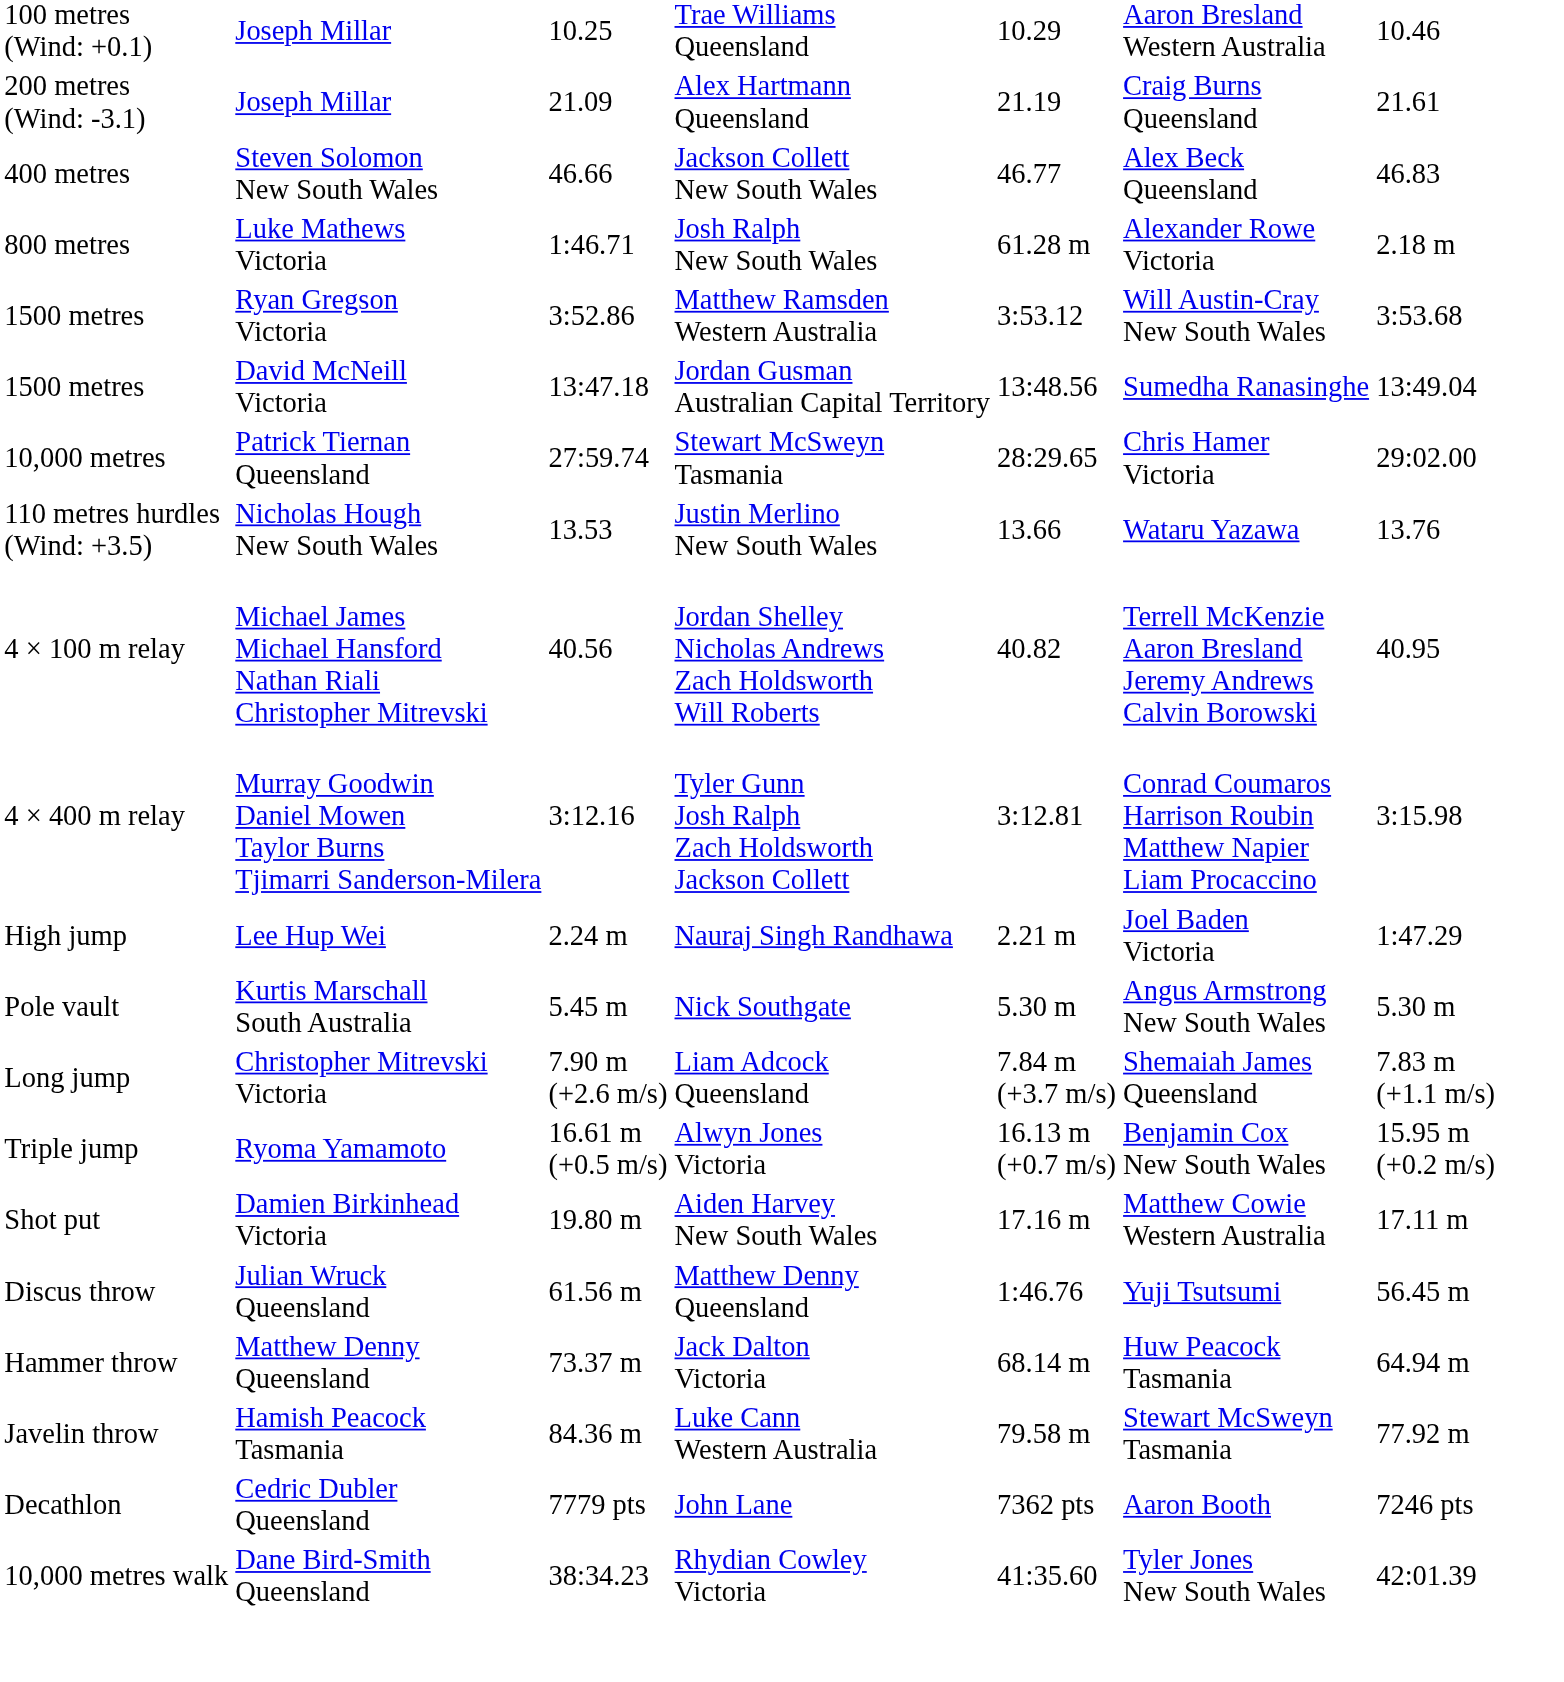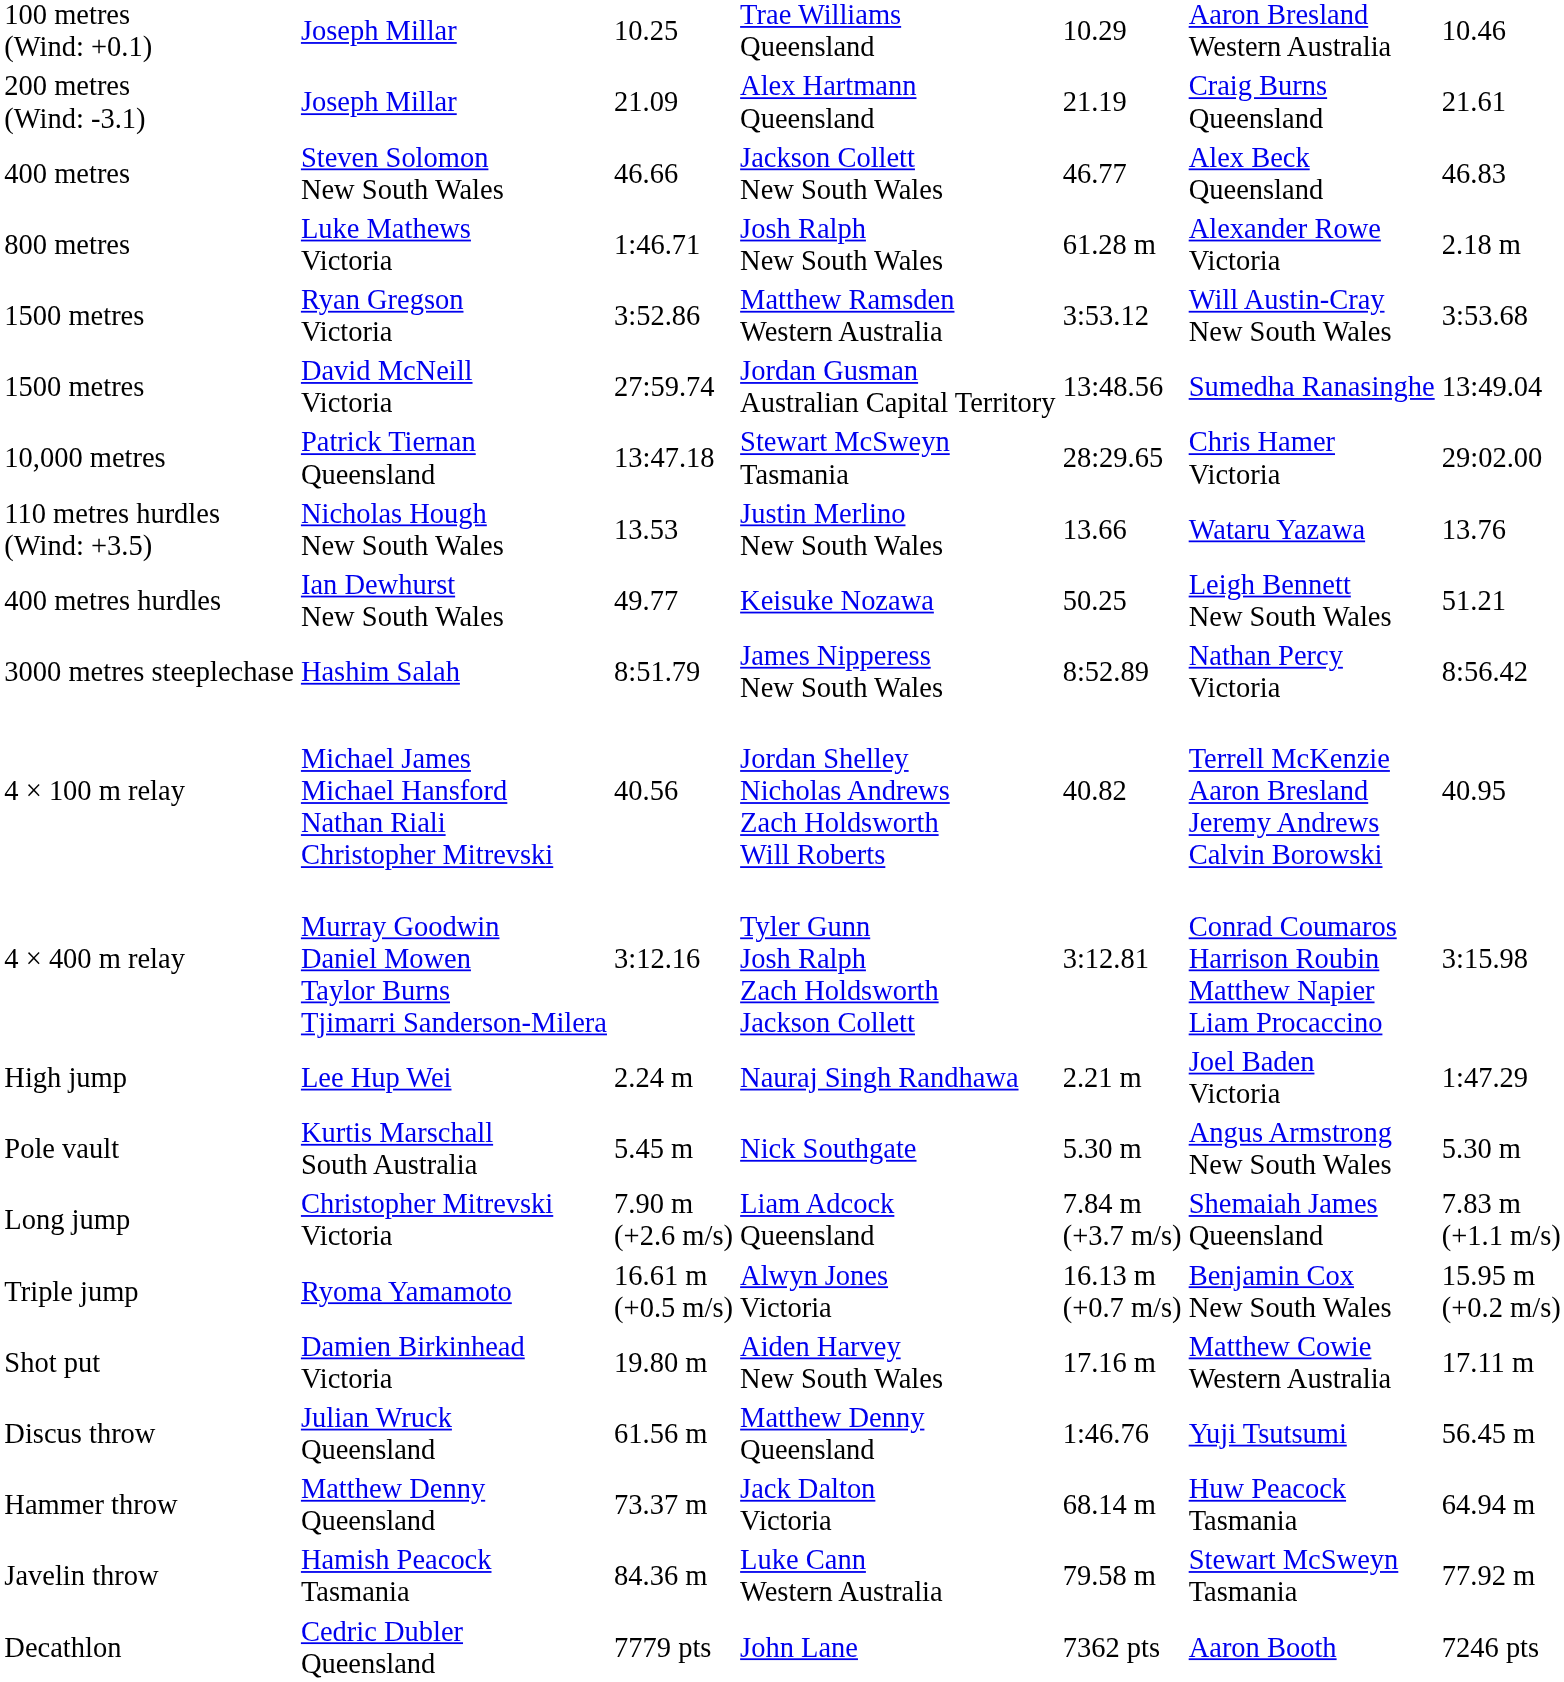 <table>
 <tr>
 <td>100 metres<br>(Wind: +0.1)</td>
 <td><a href='#'>Joseph Millar</a><br></td>
 <td>10.25</td>
 <td><a href='#'>Trae Williams</a><br>Queensland</td>
 <td>10.29</td>
 <td><a href='#'>Aaron Bresland</a><br>Western Australia</td>
 <td>10.46</td>
 </tr>
 <tr>
 <td>200 metres<br>(Wind: -3.1)</td>
 <td><a href='#'>Joseph Millar</a><br></td>
 <td>21.09</td>
 <td><a href='#'>Alex Hartmann</a><br>Queensland</td>
 <td>21.19</td>
 <td><a href='#'>Craig Burns</a><br>Queensland</td>
 <td>21.61</td>
 </tr>
 <tr>
 <td>400 metres</td>
 <td><a href='#'>Steven Solomon</a><br>New South Wales</td>
 <td>46.66</td>
 <td><a href='#'>Jackson Collett</a><br>New South Wales</td>
 <td>46.77</td>
 <td><a href='#'>Alex Beck</a><br>Queensland</td>
 <td>46.83</td>
 </tr>
 <tr>
 <td>800 metres</td>
 <td><a href='#'>Luke Mathews</a><br>Victoria</td>
 <td>1:46.71</td>
 <td><a href='#'>Josh Ralph</a><br>New South Wales</td>
 <td>61.28 m</td>
 <td><a href='#'>Alexander Rowe</a><br>Victoria</td>
 <td>2.18 m</td>
 </tr>
 <tr>
 <td>1500 metres</td>
 <td><a href='#'>Ryan Gregson</a><br>Victoria</td>
 <td>3:52.86</td>
 <td><a href='#'>Matthew Ramsden</a><br>Western Australia</td>
 <td>3:53.12</td>
 <td><a href='#'>Will Austin-Cray</a><br>New South Wales</td>
 <td>3:53.68</td>
 </tr>
 <tr>
 <td>1500 metres</td>
 <td><a href='#'>David McNeill</a><br>Victoria</td>
-<td>13:47.18</td>
+<td>27:59.74</td>
 <td><a href='#'>Jordan Gusman</a><br>Australian Capital Territory</td>
 <td>13:48.56</td>
 <td><a href='#'>Sumedha Ranasinghe</a><br></td>
 <td>13:49.04</td>
 </tr>
 <tr>
 <td>10,000 metres</td>
 <td><a href='#'>Patrick Tiernan</a><br>Queensland</td>
-<td>27:59.74</td>
+<td>13:47.18</td>
 <td><a href='#'>Stewart McSweyn</a><br>Tasmania</td>
 <td>28:29.65</td>
 <td><a href='#'>Chris Hamer</a><br>Victoria</td>
 <td>29:02.00</td>
 </tr>
 <tr>
 <td>110 metres hurdles<br>(Wind: +3.5)</td>
 <td><a href='#'>Nicholas Hough</a><br>New South Wales</td>
 <td>13.53</td>
 <td><a href='#'>Justin Merlino</a><br>New South Wales</td>
 <td>13.66</td>
 <td><a href='#'>Wataru Yazawa</a><br></td>
 <td>13.76</td>
+</tr>
+<tr>
+<td>400 metres hurdles</td>
+<td><a href='#'>Ian Dewhurst</a><br>New South Wales</td>
+<td>49.77</td>
+<td><a href='#'>Keisuke Nozawa</a><br></td>
+<td>50.25</td>
+<td><a href='#'>Leigh Bennett</a><br>New South Wales</td>
+<td>51.21</td>
+</tr>
+<tr>
+<td>3000 metres steeplechase</td>
+<td><a href='#'>Hashim Salah</a><br></td>
+<td>8:51.79</td>
+<td><a href='#'>James Nipperess</a><br>New South Wales</td>
+<td>8:52.89</td>
+<td><a href='#'>Nathan Percy</a><br>Victoria</td>
+<td>8:56.42</td>
 </tr>
 <tr>
 <td>4 × 100 m relay</td>
 <td><br><a href='#'>Michael James</a><br><a href='#'>Michael Hansford</a><br><a href='#'>Nathan Riali</a><br><a href='#'>Christopher Mitrevski</a></td>
 <td>40.56</td>
 <td><br><a href='#'>Jordan Shelley</a><br><a href='#'>Nicholas Andrews</a><br><a href='#'>Zach Holdsworth</a><br><a href='#'>Will Roberts</a></td>
 <td>40.82</td>
 <td><br><a href='#'>Terrell McKenzie</a><br><a href='#'>Aaron Bresland</a><br><a href='#'>Jeremy Andrews</a><br><a href='#'>Calvin Borowski</a></td>
 <td>40.95</td>
 </tr>
 <tr>
 <td>4 × 400 m relay</td>
 <td><br><a href='#'>Murray Goodwin</a><br><a href='#'>Daniel Mowen</a><br><a href='#'>Taylor Burns</a><br><a href='#'>Tjimarri Sanderson-Milera</a></td>
 <td>3:12.16</td>
 <td><br><a href='#'>Tyler Gunn</a><br><a href='#'>Josh Ralph</a><br><a href='#'>Zach Holdsworth</a><br><a href='#'>Jackson Collett</a></td>
 <td>3:12.81</td>
 <td><br><a href='#'>Conrad Coumaros</a><br><a href='#'>Harrison Roubin</a><br><a href='#'>Matthew Napier</a><br><a href='#'>Liam Procaccino</a></td>
 <td>3:15.98</td>
 </tr>
 <tr>
 <td>High jump</td>
 <td><a href='#'>Lee Hup Wei</a><br></td>
 <td>2.24 m</td>
 <td><a href='#'>Nauraj Singh Randhawa</a><br></td>
 <td>2.21 m</td>
 <td><a href='#'>Joel Baden</a><br>Victoria</td>
 <td>1:47.29</td>
 </tr>
 <tr>
 <td>Pole vault</td>
 <td><a href='#'>Kurtis Marschall</a><br>South Australia</td>
 <td>5.45 m</td>
 <td><a href='#'>Nick Southgate</a><br></td>
 <td>5.30 m</td>
 <td><a href='#'>Angus Armstrong</a><br>New South Wales</td>
 <td>5.30 m</td>
 </tr>
 <tr>
 <td>Long jump</td>
 <td><a href='#'>Christopher Mitrevski</a><br>Victoria</td>
 <td>7.90 m <br>(+2.6 m/s)</td>
 <td><a href='#'>Liam Adcock</a><br>Queensland</td>
 <td>7.84 m <br>(+3.7 m/s)</td>
 <td><a href='#'>Shemaiah James</a><br>Queensland</td>
 <td>7.83 m <br>(+1.1 m/s)</td>
 </tr>
 <tr>
 <td>Triple jump</td>
 <td><a href='#'>Ryoma Yamamoto</a><br></td>
 <td>16.61 m <br>(+0.5 m/s)</td>
 <td><a href='#'>Alwyn Jones</a><br>Victoria</td>
 <td>16.13 m <br>(+0.7 m/s)</td>
 <td><a href='#'>Benjamin Cox</a><br>New South Wales</td>
 <td>15.95 m <br>(+0.2 m/s)</td>
 </tr>
 <tr>
 <td>Shot put</td>
 <td><a href='#'>Damien Birkinhead</a><br>Victoria</td>
 <td>19.80 m</td>
 <td><a href='#'>Aiden Harvey</a><br>New South Wales</td>
 <td>17.16 m</td>
 <td><a href='#'>Matthew Cowie</a><br>Western Australia</td>
 <td>17.11 m</td>
 </tr>
 <tr>
 <td>Discus throw</td>
 <td><a href='#'>Julian Wruck</a><br>Queensland</td>
 <td>61.56 m</td>
 <td><a href='#'>Matthew Denny</a><br>Queensland</td>
 <td>1:46.76</td>
 <td><a href='#'>Yuji Tsutsumi</a><br></td>
 <td>56.45 m</td>
 </tr>
 <tr>
 <td>Hammer throw</td>
 <td><a href='#'>Matthew Denny</a><br>Queensland</td>
 <td>73.37 m</td>
 <td><a href='#'>Jack Dalton</a><br>Victoria</td>
 <td>68.14 m</td>
 <td><a href='#'>Huw Peacock</a><br>Tasmania</td>
 <td>64.94 m</td>
 </tr>
 <tr>
 <td>Javelin throw</td>
 <td><a href='#'>Hamish Peacock</a><br>Tasmania</td>
 <td>84.36 m</td>
 <td><a href='#'>Luke Cann</a><br>Western Australia</td>
 <td>79.58 m</td>
 <td><a href='#'>Stewart McSweyn</a><br>Tasmania</td>
 <td>77.92 m</td>
 </tr>
 <tr>
 <td>Decathlon</td>
 <td><a href='#'>Cedric Dubler</a><br>Queensland</td>
 <td>7779 pts</td>
 <td><a href='#'>John Lane</a><br></td>
 <td>7362 pts</td>
 <td><a href='#'>Aaron Booth</a><br></td>
 <td>7246 pts</td>
 </tr>
 <tr>
-<td>10,000 metres walk</td>
-<td><a href='#'>Dane Bird-Smith</a><br>Queensland</td>
-<td>38:34.23</td>
-<td><a href='#'>Rhydian Cowley</a><br>Victoria</td>
-<td>41:35.60</td>
-<td><a href='#'>Tyler Jones</a><br>New South Wales</td>
-<td>42:01.39</td>
-</tr>
-<tr>
 </tr>
 </table>
